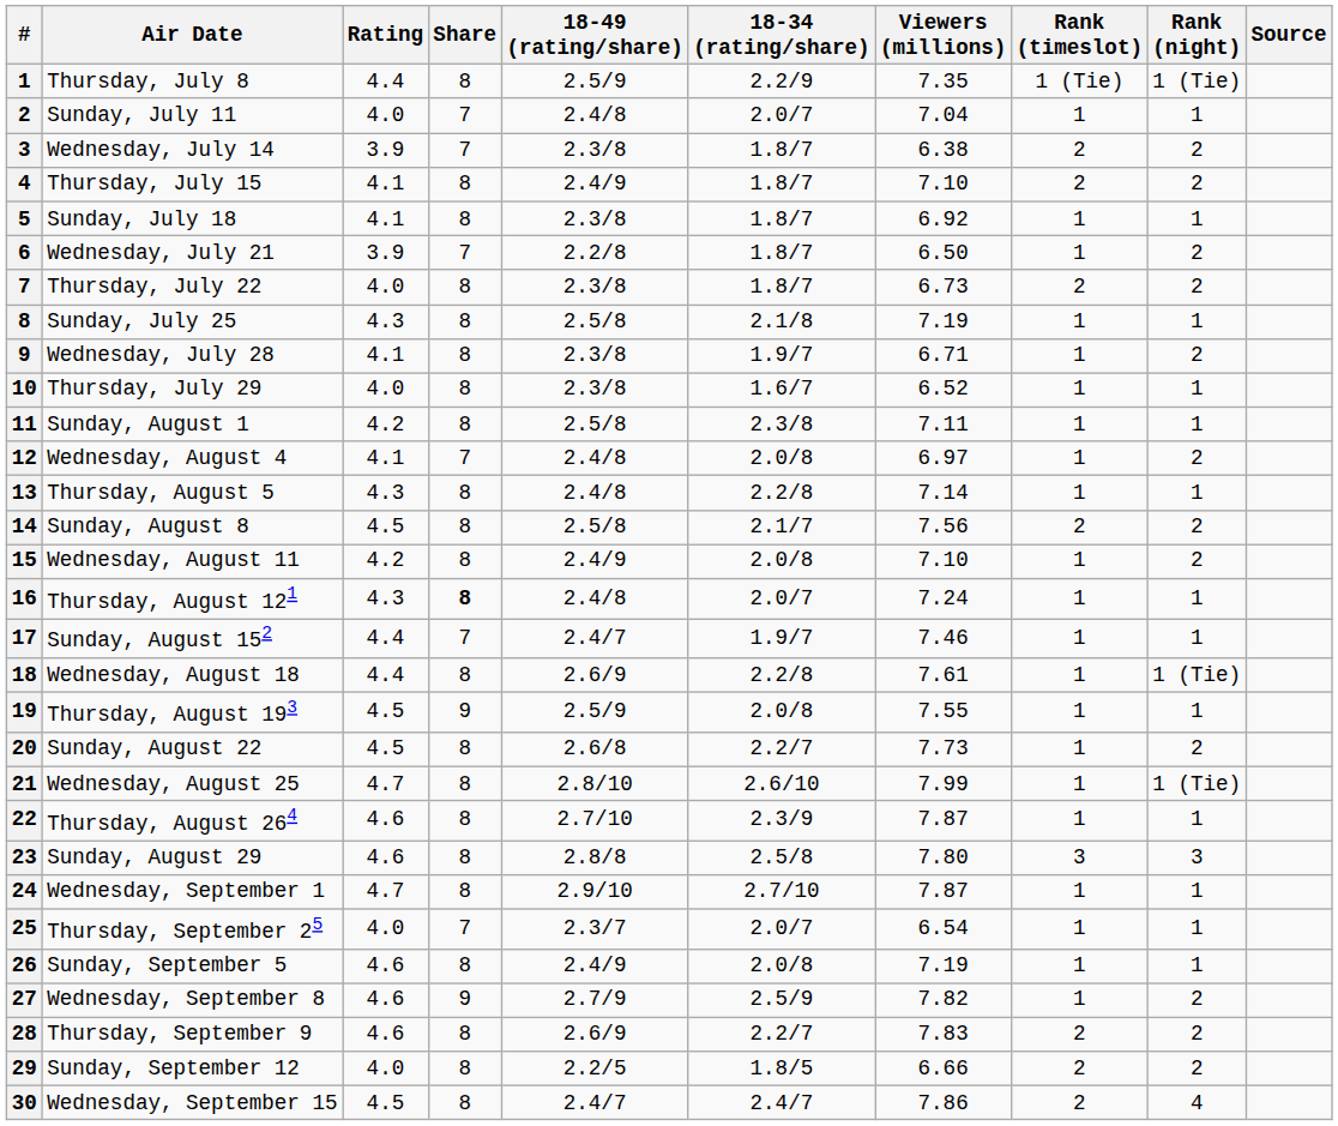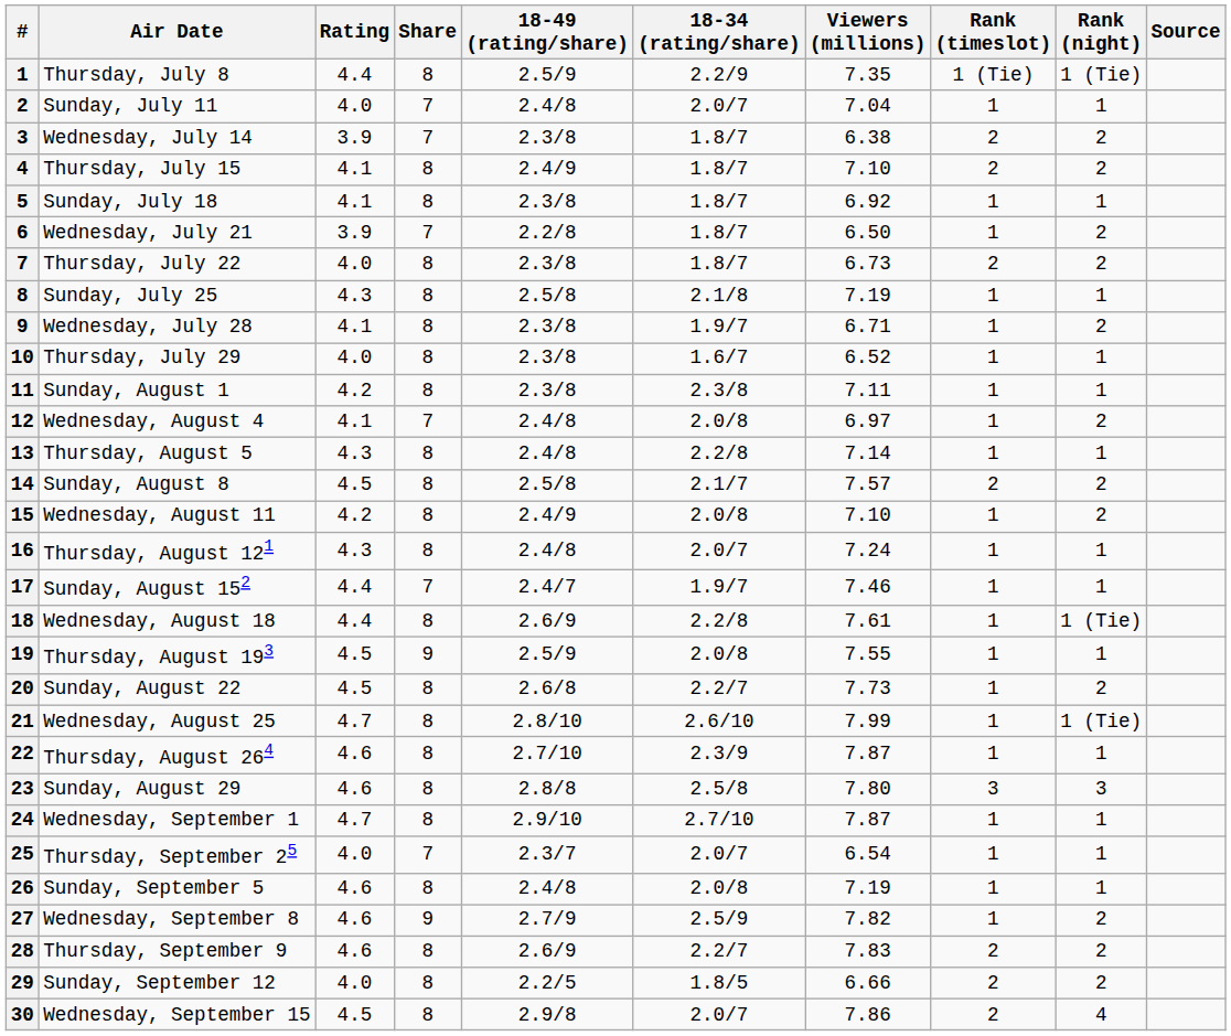 <table class="wikitable sortable"  style="margin:auto; margin:auto; text-align:center;">
 <tr>
 <th scope="col">#</th>
 <th scope="col">Air Date</th>
 <th scope="col">Rating</th>
 <th scope="col">Share</th>
 <th scope="col">18-49<br>(rating/share)</th>
 <th scope="col">18-34<br>(rating/share)</th>
 <th scope="col">Viewers<br>(millions)</th>
 <th scope="col">Rank<br>(timeslot)</th>
 <th scope="col">Rank<br>(night)</th>
 <th scope="col">Source</th>
 </tr>
 <tr>
 <th scope="row">1</th>
 <td style="text-align:left;">Thursday, July 8</td>
 <td>4.4</td>
 <td>8</td>
 <td>2.5/9</td>
 <td>2.2/9</td>
 <td>7.35</td>
 <td>1 (Tie)</td>
 <td>1 (Tie)</td>
 <td style="text-align:left;"></td>
 </tr>
 <tr>
 <th scope="row">2</th>
 <td style="text-align:left;">Sunday, July 11</td>
 <td>4.0</td>
 <td>7</td>
 <td>2.4/8</td>
 <td>2.0/7</td>
 <td>7.04</td>
 <td>1</td>
 <td>1</td>
 <td style="text-align:left;"></td>
 </tr>
 <tr>
 <th scope="row">3</th>
 <td style="text-align:left;">Wednesday, July 14</td>
 <td>3.9</td>
 <td>7</td>
 <td>2.3/8</td>
 <td>1.8/7</td>
 <td>6.38</td>
 <td>2</td>
 <td>2</td>
 <td style="text-align:left;"></td>
 </tr>
 <tr>
 <th scope="row">4</th>
 <td style="text-align:left;">Thursday, July 15</td>
 <td>4.1</td>
 <td>8</td>
 <td>2.4/9</td>
 <td>1.8/7</td>
 <td>7.10</td>
 <td>2</td>
 <td>2</td>
 <td style="text-align:left;"></td>
 </tr>
 <tr>
 <th scope="row">5</th>
 <td style="text-align:left;">Sunday, July 18</td>
 <td>4.1</td>
 <td>8</td>
 <td>2.3/8</td>
 <td>1.8/7</td>
 <td>6.92</td>
 <td>1</td>
 <td>1</td>
 <td style="text-align:left;"></td>
 </tr>
 <tr>
 <th scope="row">6</th>
 <td style="text-align:left;">Wednesday, July 21</td>
 <td>3.9</td>
 <td>7</td>
 <td>2.2/8</td>
 <td>1.8/7</td>
 <td>6.50</td>
 <td>1</td>
 <td>2</td>
 <td style="text-align:left;"></td>
 </tr>
 <tr>
 <th scope="row">7</th>
 <td style="text-align:left;">Thursday, July 22</td>
 <td>4.0</td>
 <td>8</td>
 <td>2.3/8</td>
 <td>1.8/7</td>
 <td>6.73</td>
 <td>2</td>
 <td>2</td>
 <td style="text-align:left;"></td>
 </tr>
 <tr>
 <th scope="row">8</th>
 <td style="text-align:left;">Sunday, July 25</td>
 <td>4.3</td>
 <td>8</td>
 <td>2.5/8</td>
 <td>2.1/8</td>
 <td>7.19</td>
 <td>1</td>
 <td>1</td>
 <td style="text-align:left;"></td>
 </tr>
 <tr>
 <th scope="row">9</th>
 <td style="text-align:left;">Wednesday, July 28</td>
 <td>4.1</td>
 <td>8</td>
 <td>2.3/8</td>
 <td>1.9/7</td>
 <td>6.71</td>
 <td>1</td>
 <td>2</td>
 <td style="text-align:left;"></td>
 </tr>
 <tr>
 <th scope="row">10</th>
 <td style="text-align:left;">Thursday, July 29</td>
 <td>4.0</td>
 <td>8</td>
 <td>2.3/8</td>
 <td>1.6/7</td>
 <td>6.52</td>
 <td>1</td>
 <td>1</td>
 <td style="text-align:left;"></td>
 </tr>
 <tr>
 <th scope="row">11</th>
 <td style="text-align:left;">Sunday, August 1</td>
 <td>4.2</td>
 <td>8</td>
-<td>2.5/8</td>
+<td>2.3/8</td>
 <td>2.3/8</td>
 <td>7.11</td>
 <td>1</td>
 <td>1</td>
 <td style="text-align:left;"></td>
 </tr>
 <tr>
 <th scope="row">12</th>
 <td style="text-align:left;">Wednesday, August 4</td>
 <td>4.1</td>
 <td>7</td>
 <td>2.4/8</td>
 <td>2.0/8</td>
 <td>6.97</td>
 <td>1</td>
 <td>2</td>
 <td style="text-align:left;"></td>
 </tr>
 <tr>
 <th scope="row">13</th>
 <td style="text-align:left;">Thursday, August 5</td>
 <td>4.3</td>
 <td>8</td>
 <td>2.4/8</td>
 <td>2.2/8</td>
 <td>7.14</td>
 <td>1</td>
 <td>1</td>
 <td style="text-align:left;"></td>
 </tr>
 <tr>
 <th scope="row">14</th>
 <td style="text-align:left;">Sunday, August 8</td>
 <td>4.5</td>
 <td>8</td>
 <td>2.5/8</td>
 <td>2.1/7</td>
-<td>7.56</td>
+<td>7.57</td>
 <td>2</td>
 <td>2</td>
 <td style="text-align:left;"></td>
 </tr>
 <tr>
 <th scope="row">15</th>
 <td style="text-align:left;">Wednesday, August 11</td>
 <td>4.2</td>
 <td>8</td>
 <td>2.4/9</td>
 <td>2.0/8</td>
 <td>7.10</td>
 <td>1</td>
 <td>2</td>
 <td style="text-align:left;"></td>
 </tr>
 <tr>
 <th scope="row">16</th>
 <td style="text-align:left;">Thursday, August 12<sup><a href='#'>1</a></sup></td>
 <td>4.3</td>
-<td><strong>8</strong></td>
+<td>8</td>
 <td>2.4/8</td>
 <td>2.0/7</td>
 <td>7.24</td>
 <td>1</td>
 <td>1</td>
 <td style="text-align:left;"></td>
 </tr>
 <tr>
 <th scope="row">17</th>
 <td style="text-align:left;">Sunday, August 15<sup><a href='#'>2</a></sup></td>
 <td>4.4</td>
 <td>7</td>
 <td>2.4/7</td>
 <td>1.9/7</td>
 <td>7.46</td>
 <td>1</td>
 <td>1</td>
 <td style="text-align:left;"></td>
 </tr>
 <tr>
 <th scope="row">18</th>
 <td style="text-align:left;">Wednesday, August 18</td>
 <td>4.4</td>
 <td>8</td>
 <td>2.6/9</td>
 <td>2.2/8</td>
 <td>7.61</td>
 <td>1</td>
 <td>1 (Tie)</td>
 <td style="text-align:left;"></td>
 </tr>
 <tr>
 <th scope="row">19</th>
 <td style="text-align:left;">Thursday, August 19<sup><a href='#'>3</a></sup></td>
 <td>4.5</td>
 <td>9</td>
 <td>2.5/9</td>
 <td>2.0/8</td>
 <td>7.55</td>
 <td>1</td>
 <td>1</td>
 <td style="text-align:left;"></td>
 </tr>
 <tr>
 <th scope="row">20</th>
 <td style="text-align:left;">Sunday, August 22</td>
 <td>4.5</td>
 <td>8</td>
 <td>2.6/8</td>
 <td>2.2/7</td>
 <td>7.73</td>
 <td>1</td>
 <td>2</td>
 <td style="text-align:left;"></td>
 </tr>
 <tr>
 <th scope="row">21</th>
 <td style="text-align:left;">Wednesday, August 25</td>
 <td>4.7</td>
 <td>8</td>
 <td>2.8/10</td>
 <td>2.6/10</td>
 <td>7.99 </td>
 <td>1</td>
 <td>1 (Tie)</td>
 <td style="text-align:left;"></td>
 </tr>
 <tr>
 <th scope="row">22</th>
 <td style="text-align:left;">Thursday, August 26<sup><a href='#'>4</a></sup></td>
 <td>4.6</td>
 <td>8</td>
 <td>2.7/10</td>
 <td>2.3/9</td>
 <td>7.87 </td>
 <td>1</td>
 <td>1</td>
 <td style="text-align:left;"></td>
 </tr>
 <tr>
 <th scope="row">23</th>
 <td style="text-align:left;">Sunday, August 29</td>
 <td>4.6</td>
 <td>8</td>
 <td>2.8/8</td>
 <td>2.5/8</td>
 <td>7.80 </td>
 <td>3</td>
 <td>3</td>
 <td style="text-align:left;"></td>
 </tr>
 <tr>
 <th scope="row">24</th>
 <td style="text-align:left;">Wednesday, September 1</td>
 <td>4.7</td>
 <td>8</td>
 <td>2.9/10</td>
 <td>2.7/10</td>
 <td>7.87</td>
 <td>1</td>
 <td>1</td>
 <td style="text-align:left;"></td>
 </tr>
 <tr>
 <th scope="row">25</th>
 <td style="text-align:left;">Thursday, September 2<sup><a href='#'>5</a></sup></td>
 <td>4.0</td>
 <td>7</td>
 <td>2.3/7</td>
 <td>2.0/7</td>
 <td>6.54</td>
 <td>1</td>
 <td>1</td>
 <td style="text-align:left;"></td>
 </tr>
 <tr>
 <th scope="row">26</th>
 <td style="text-align:left;">Sunday, September 5</td>
 <td>4.6</td>
 <td>8</td>
-<td>2.4/9</td>
+<td>2.4/8</td>
 <td>2.0/8</td>
 <td>7.19</td>
 <td>1</td>
 <td>1</td>
 <td style="text-align:left;"></td>
 </tr>
 <tr>
 <th scope="row">27</th>
 <td style="text-align:left;">Wednesday, September 8</td>
 <td>4.6</td>
 <td>9</td>
 <td>2.7/9</td>
 <td>2.5/9</td>
 <td>7.82</td>
 <td>1</td>
 <td>2</td>
 <td style="text-align:left;"></td>
 </tr>
 <tr>
 <th scope="row">28</th>
 <td style="text-align:left;">Thursday, September 9</td>
 <td>4.6</td>
 <td>8</td>
 <td>2.6/9</td>
 <td>2.2/7</td>
 <td>7.83</td>
 <td>2</td>
 <td>2</td>
 <td style="text-align:left;"></td>
 </tr>
 <tr>
 <th scope="row">29</th>
 <td style="text-align:left;">Sunday, September 12</td>
 <td>4.0</td>
 <td>8</td>
 <td>2.2/5</td>
 <td>1.8/5</td>
 <td>6.66</td>
 <td>2</td>
 <td>2</td>
 <td style="text-align:left;"></td>
 </tr>
 <tr>
 <th scope="row">30</th>
 <td style="text-align:left;">Wednesday, September 15</td>
 <td>4.5</td>
 <td>8</td>
-<td>2.4/7</td>
-<td>2.4/7</td>
+<td>2.9/8</td>
+<td>2.0/7</td>
 <td>7.86</td>
 <td>2</td>
 <td>4</td>
 <td style="text-align:left;"></td>
 </tr>
 </table>
